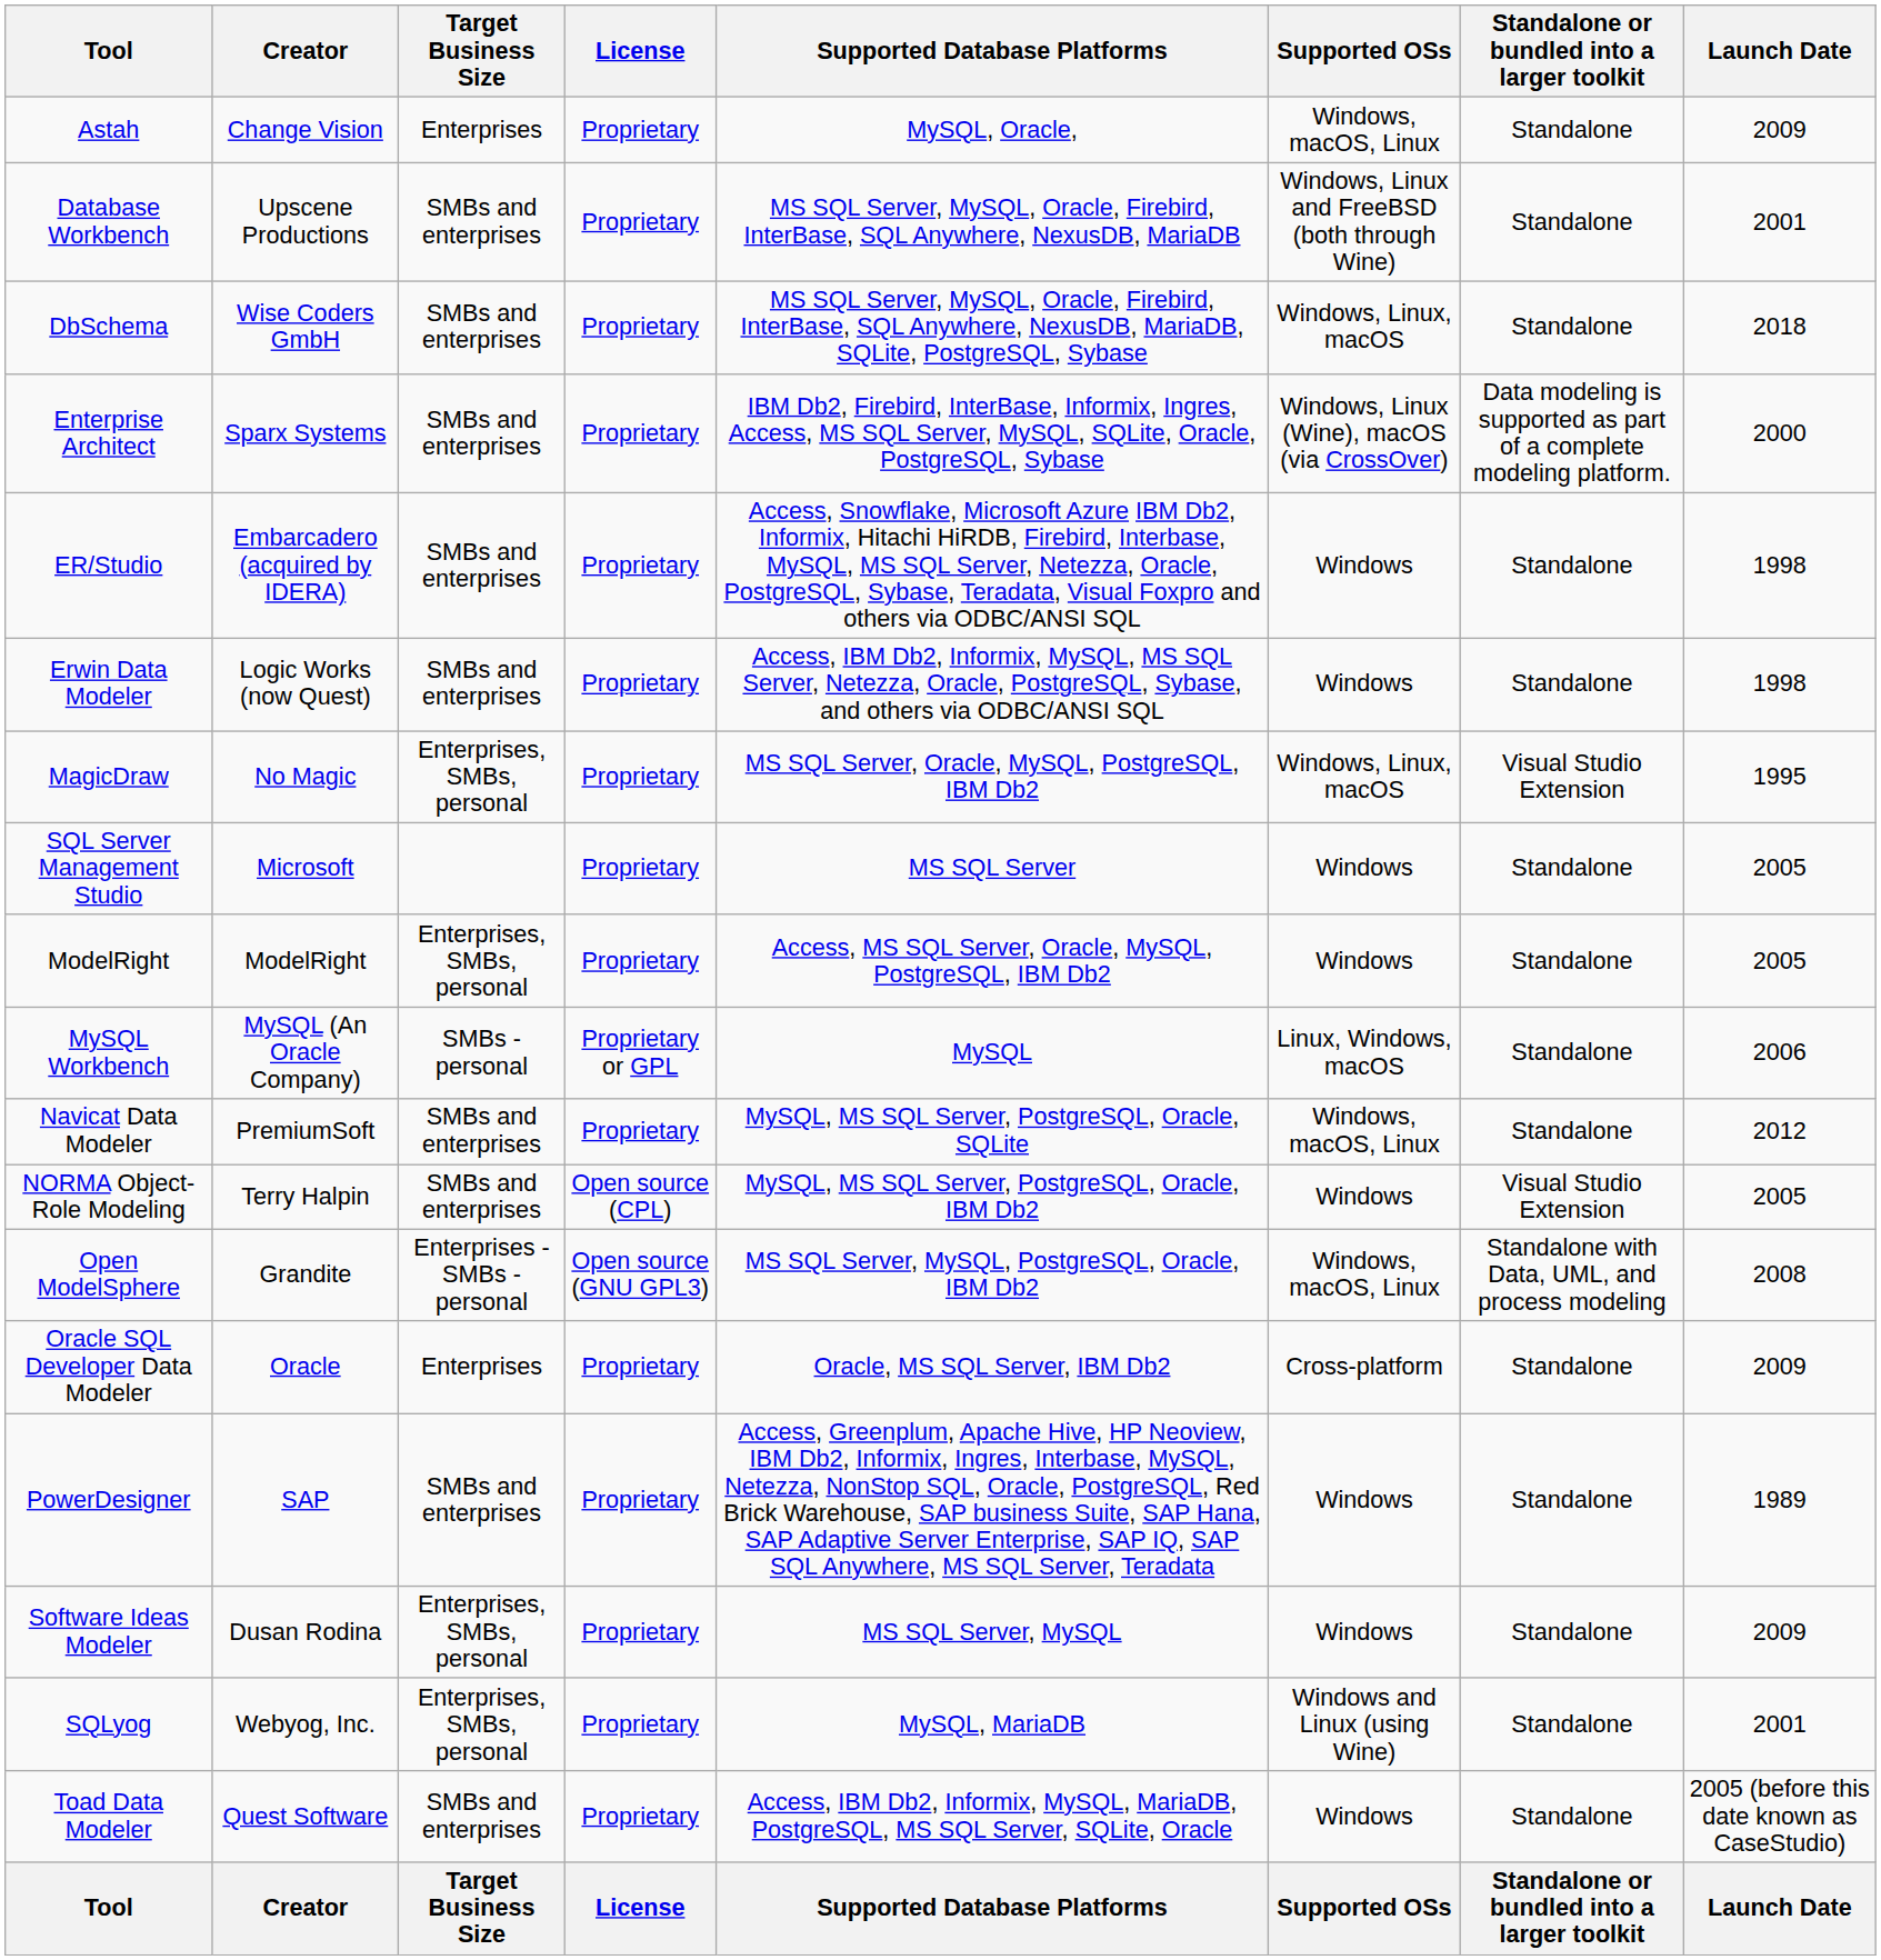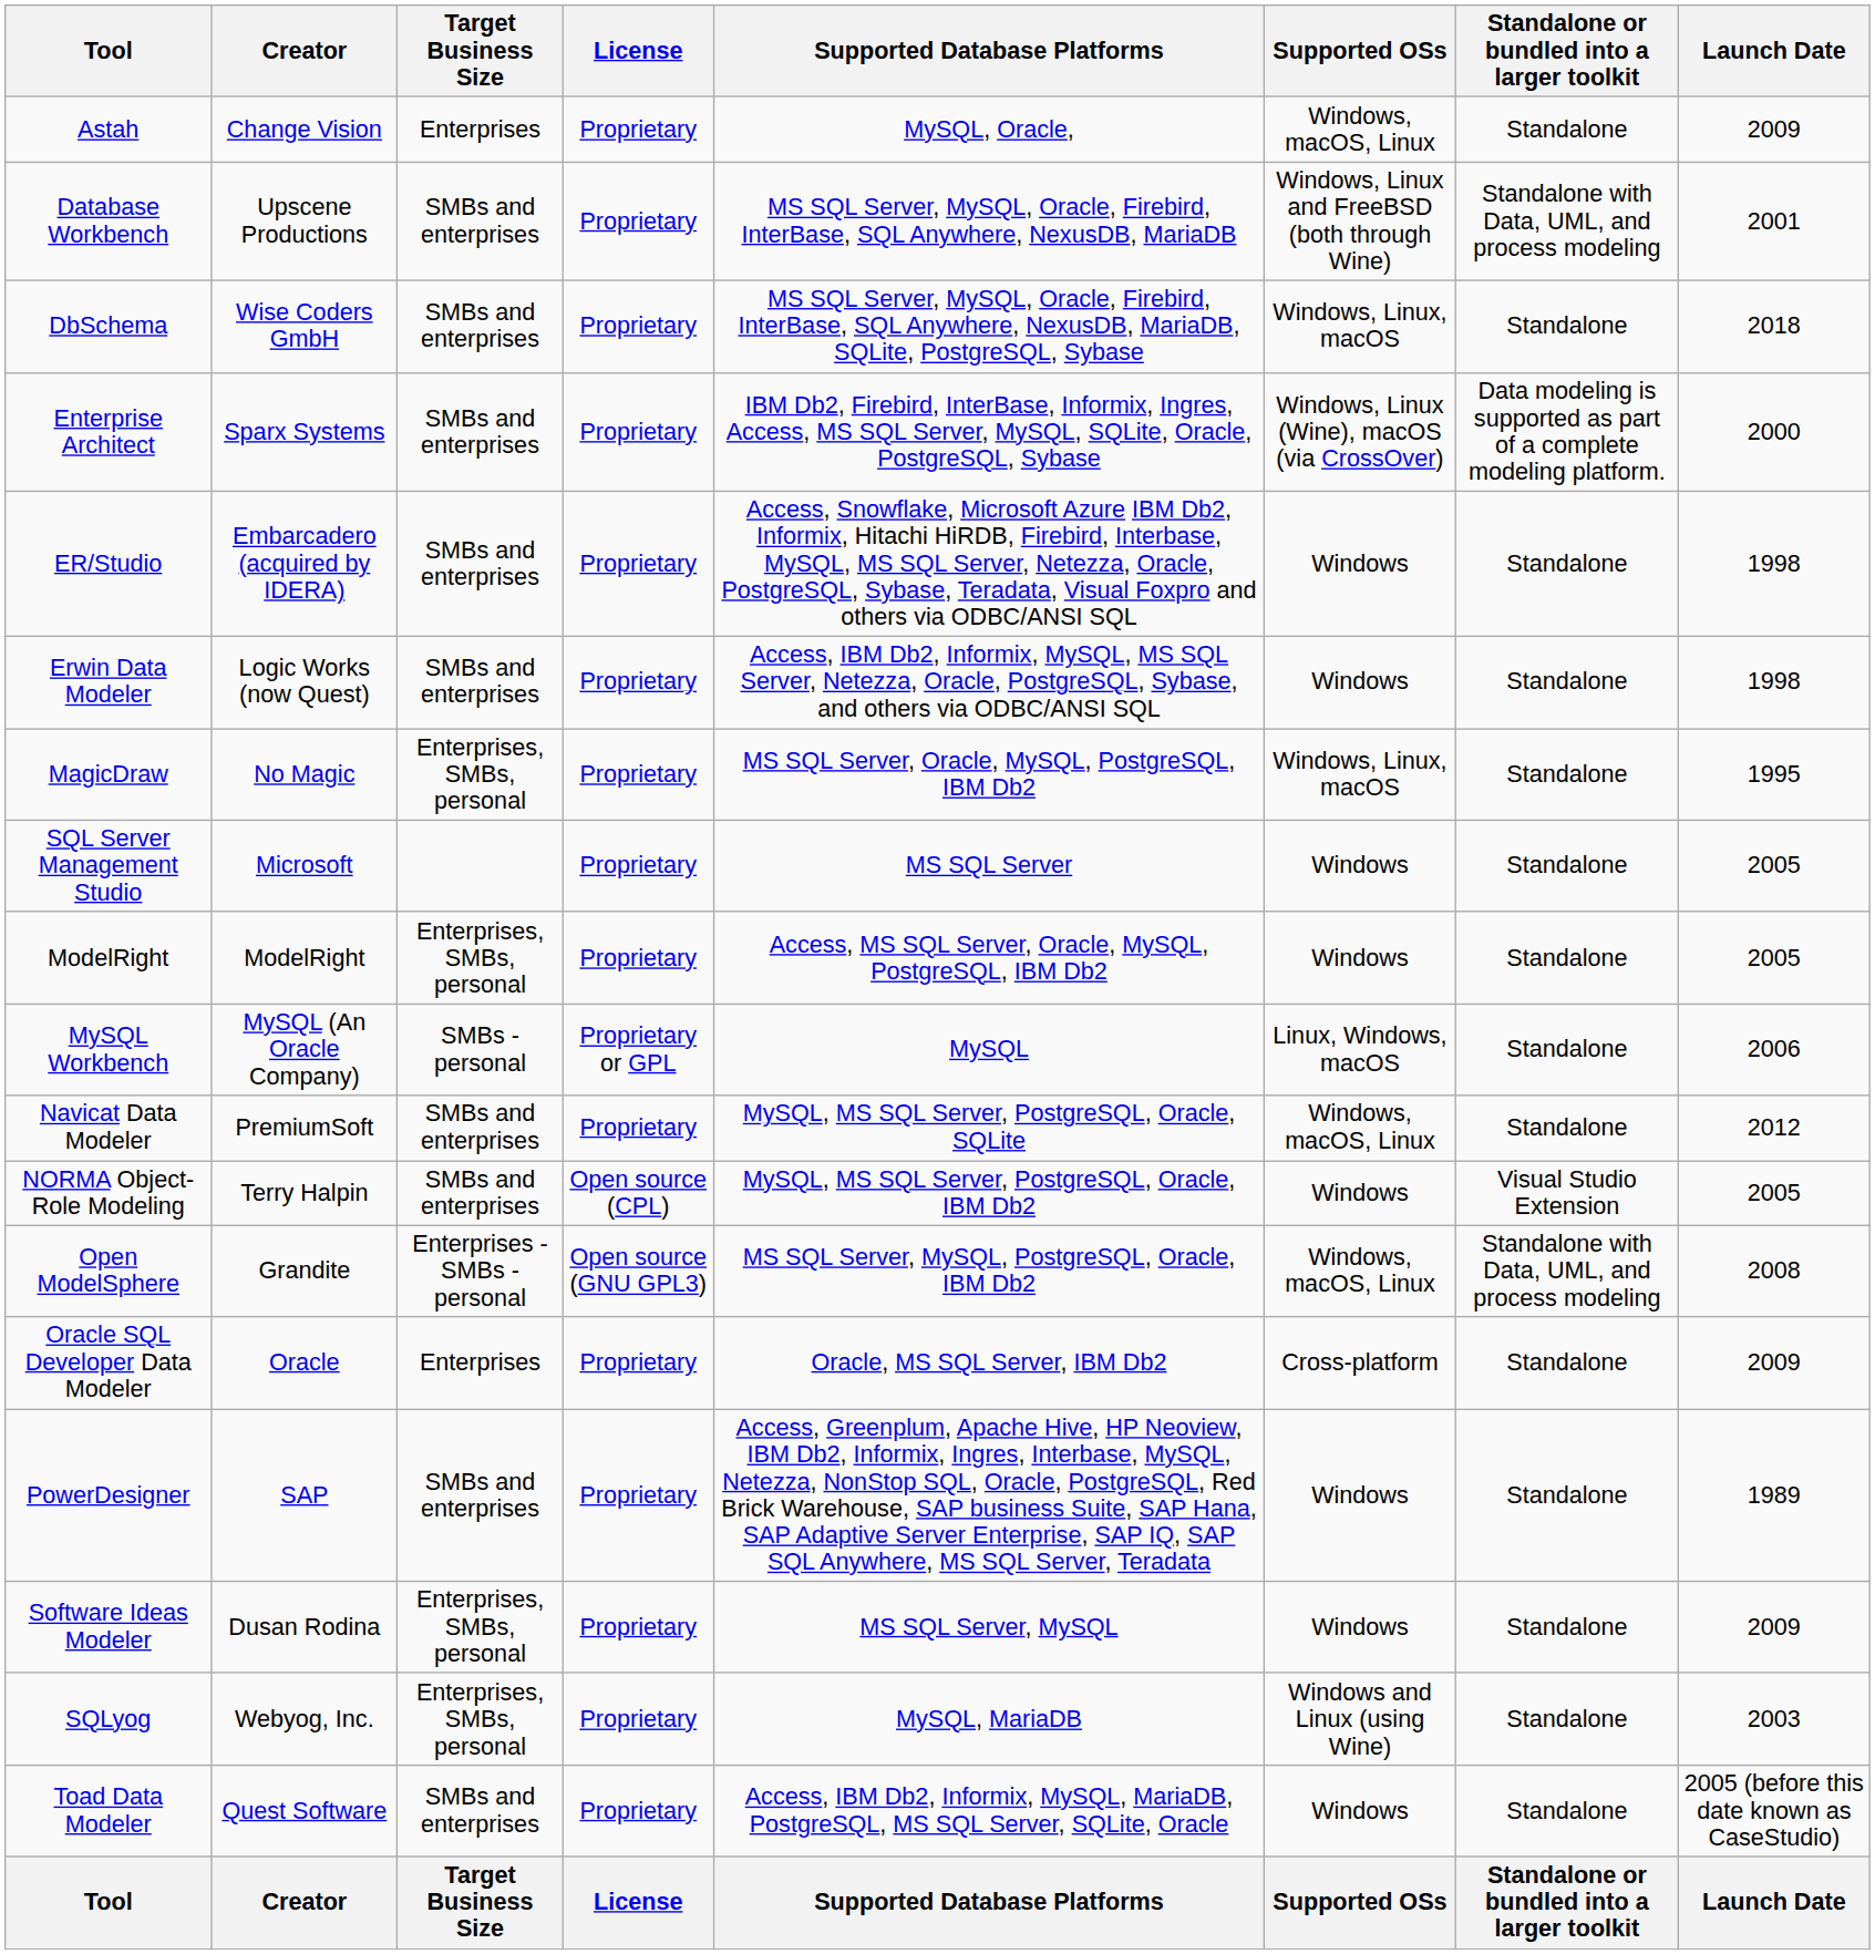 <table class="sortable wikitable" style="width: auto; text-align: center;">
 <tr>
 <th>Tool</th>
 <th>Creator</th>
 <th>Target Business Size</th>
 <th><a href='#'>License</a></th>
 <th>Supported Database Platforms</th>
 <th>Supported OSs</th>
 <th>Standalone or bundled into a larger toolkit</th>
 <th>Launch Date</th>
 </tr>
 <tr>
 <td><a href='#'>Astah</a></td>
 <td><a href='#'>Change Vision</a></td>
 <td>Enterprises</td>
 <td><a href='#'>Proprietary</a></td>
 <td><a href='#'>MySQL</a>, <a href='#'>Oracle</a>,</td>
 <td>Windows, macOS, Linux</td>
 <td>Standalone</td>
 <td>2009</td>
 </tr>
 <tr>
 <td><a href='#'>Database Workbench</a></td>
 <td>Upscene Productions</td>
 <td>SMBs and enterprises</td>
 <td><a href='#'>Proprietary</a></td>
 <td><a href='#'>MS SQL Server</a>, <a href='#'>MySQL</a>, <a href='#'>Oracle</a>, <a href='#'>Firebird</a>, <a href='#'>InterBase</a>, <a href='#'>SQL Anywhere</a>, <a href='#'>NexusDB</a>, <a href='#'>MariaDB</a></td>
 <td>Windows, Linux and FreeBSD (both through Wine)</td>
-<td>Standalone</td>
+<td>Standalone with Data, UML, and process modeling</td>
 <td>2001</td>
 </tr>
 <tr>
 <td><a href='#'>DbSchema</a></td>
 <td><a href='#'>Wise Coders GmbH</a></td>
 <td>SMBs and enterprises</td>
 <td><a href='#'>Proprietary</a></td>
 <td><a href='#'>MS SQL Server</a>, <a href='#'>MySQL</a>, <a href='#'>Oracle</a>, <a href='#'>Firebird</a>, <a href='#'>InterBase</a>, <a href='#'>SQL Anywhere</a>, <a href='#'>NexusDB</a>, <a href='#'>MariaDB</a>,  <a href='#'>SQLite</a>, <a href='#'>PostgreSQL</a>, <a href='#'>Sybase</a></td>
 <td>Windows, Linux, macOS</td>
 <td>Standalone</td>
 <td>2018</td>
 </tr>
 <tr>
 <td><a href='#'>Enterprise Architect</a></td>
 <td><a href='#'>Sparx Systems</a></td>
 <td>SMBs and enterprises</td>
 <td><a href='#'>Proprietary</a></td>
 <td><a href='#'>IBM Db2</a>, <a href='#'>Firebird</a>, <a href='#'>InterBase</a>, <a href='#'>Informix</a>, <a href='#'>Ingres</a>, <a href='#'>Access</a>, <a href='#'>MS SQL Server</a>, <a href='#'>MySQL</a>, <a href='#'>SQLite</a>, <a href='#'>Oracle</a>, <a href='#'>PostgreSQL</a>, <a href='#'>Sybase</a></td>
 <td>Windows, Linux (Wine), macOS (via <a href='#'> CrossOver</a>)</td>
 <td>Data modeling is supported as part of a complete modeling platform.</td>
 <td>2000</td>
 </tr>
 <tr>
 <td><a href='#'>ER/Studio</a></td>
 <td><a href='#'>Embarcadero (acquired by IDERA)</a></td>
 <td>SMBs and enterprises</td>
 <td><a href='#'>Proprietary</a></td>
 <td><a href='#'>Access</a>, <a href='#'> Snowflake</a>, <a href='#'>Microsoft Azure</a> <a href='#'>IBM Db2</a>, <a href='#'>Informix</a>, Hitachi HiRDB, <a href='#'>Firebird</a>, <a href='#'>Interbase</a>, <a href='#'>MySQL</a>, <a href='#'>MS SQL Server</a>, <a href='#'>Netezza</a>, <a href='#'>Oracle</a>, <a href='#'>PostgreSQL</a>, <a href='#'>Sybase</a>, <a href='#'>Teradata</a>, <a href='#'>Visual Foxpro</a> and others via ODBC/ANSI SQL</td>
 <td>Windows</td>
 <td>Standalone</td>
 <td>1998</td>
 </tr>
 <tr>
 <td><a href='#'>Erwin Data Modeler</a></td>
 <td>Logic Works (now Quest)</td>
 <td>SMBs and enterprises</td>
 <td><a href='#'>Proprietary</a></td>
 <td><a href='#'>Access</a>, <a href='#'>IBM Db2</a>, <a href='#'>Informix</a>, <a href='#'>MySQL</a>, <a href='#'>MS SQL Server</a>, <a href='#'>Netezza</a>, <a href='#'>Oracle</a>, <a href='#'>PostgreSQL</a>, <a href='#'>Sybase</a>, and others via ODBC/ANSI SQL</td>
 <td>Windows</td>
 <td>Standalone</td>
 <td>1998</td>
 </tr>
 <tr>
 <td><a href='#'>MagicDraw</a></td>
 <td><a href='#'>No Magic</a></td>
 <td>Enterprises, SMBs, personal</td>
 <td><a href='#'>Proprietary</a></td>
 <td><a href='#'>MS SQL Server</a>, <a href='#'>Oracle</a>, <a href='#'>MySQL</a>, <a href='#'>PostgreSQL</a>, <a href='#'>IBM Db2</a></td>
 <td>Windows, Linux, macOS</td>
-<td>Visual Studio Extension</td>
+<td>Standalone</td>
 <td>1995</td>
 </tr>
 <tr>
 <td><a href='#'>SQL Server Management Studio</a></td>
 <td><a href='#'>Microsoft</a></td>
 <td></td>
 <td><a href='#'>Proprietary</a></td>
 <td><a href='#'>MS SQL Server</a></td>
 <td>Windows</td>
 <td>Standalone</td>
 <td>2005</td>
 </tr>
 <tr>
 <td>ModelRight</td>
 <td>ModelRight</td>
 <td>Enterprises, SMBs, personal</td>
 <td><a href='#'>Proprietary</a></td>
 <td><a href='#'>Access</a>, <a href='#'>MS SQL Server</a>, <a href='#'>Oracle</a>, <a href='#'>MySQL</a>, <a href='#'>PostgreSQL</a>, <a href='#'>IBM Db2</a></td>
 <td>Windows</td>
 <td>Standalone</td>
 <td>2005</td>
 </tr>
 <tr>
 <td><a href='#'>MySQL Workbench</a></td>
 <td><a href='#'>MySQL</a> (An <a href='#'>Oracle</a> Company)</td>
 <td>SMBs - personal</td>
 <td><a href='#'>Proprietary</a> or <a href='#'>GPL</a></td>
 <td><a href='#'>MySQL</a></td>
 <td>Linux, Windows, macOS</td>
 <td>Standalone</td>
 <td>2006</td>
 </tr>
 <tr>
 <td><a href='#'>Navicat</a> Data Modeler</td>
 <td>PremiumSoft</td>
 <td>SMBs and enterprises</td>
 <td><a href='#'>Proprietary</a></td>
 <td><a href='#'>MySQL</a>, <a href='#'>MS SQL Server</a>, <a href='#'>PostgreSQL</a>, <a href='#'>Oracle</a>, <a href='#'>SQLite</a></td>
 <td>Windows, macOS, Linux</td>
 <td>Standalone</td>
 <td>2012</td>
 </tr>
 <tr>
 <td><a href='#'>NORMA</a> Object-Role Modeling</td>
 <td>Terry Halpin</td>
 <td>SMBs and enterprises</td>
 <td><a href='#'>Open source</a> (<a href='#'>CPL</a>)</td>
 <td><a href='#'>MySQL</a>, <a href='#'>MS SQL Server</a>, <a href='#'>PostgreSQL</a>, <a href='#'>Oracle</a>, <a href='#'>IBM Db2</a></td>
 <td>Windows</td>
 <td>Visual Studio Extension</td>
 <td>2005</td>
 </tr>
 <tr>
 <td><a href='#'>Open ModelSphere</a></td>
 <td>Grandite</td>
 <td>Enterprises - SMBs - personal</td>
 <td><a href='#'>Open source</a> (<a href='#'>GNU GPL3</a>)</td>
 <td><a href='#'>MS SQL Server</a>, <a href='#'>MySQL</a>, <a href='#'>PostgreSQL</a>, <a href='#'>Oracle</a>, <a href='#'>IBM Db2</a></td>
 <td>Windows, macOS, Linux</td>
 <td>Standalone with Data, UML, and process modeling</td>
 <td>2008</td>
 </tr>
 <tr>
 <td><a href='#'>Oracle SQL Developer</a> Data Modeler</td>
 <td><a href='#'>Oracle</a></td>
 <td>Enterprises</td>
 <td><a href='#'>Proprietary</a></td>
 <td><a href='#'>Oracle</a>, <a href='#'>MS SQL Server</a>, <a href='#'>IBM Db2</a></td>
 <td>Cross-platform</td>
 <td>Standalone</td>
 <td>2009</td>
 </tr>
 <tr>
 <td><a href='#'>PowerDesigner</a></td>
 <td><a href='#'>SAP</a></td>
 <td>SMBs and enterprises</td>
 <td><a href='#'>Proprietary</a></td>
 <td><a href='#'>Access</a>, <a href='#'>Greenplum</a>, <a href='#'>Apache Hive</a>, <a href='#'>HP Neoview</a>, <a href='#'>IBM Db2</a>, <a href='#'>Informix</a>, <a href='#'>Ingres</a>, <a href='#'>Interbase</a>, <a href='#'>MySQL</a>, <a href='#'>Netezza</a>, <a href='#'>NonStop SQL</a>, <a href='#'>Oracle</a>, <a href='#'>PostgreSQL</a>, Red Brick Warehouse, <a href='#'>SAP business Suite</a>, <a href='#'>SAP Hana</a>, <a href='#'>SAP Adaptive Server Enterprise</a>, <a href='#'>SAP IQ</a>, <a href='#'>SAP SQL Anywhere</a>, <a href='#'>MS SQL Server</a>, <a href='#'>Teradata</a></td>
 <td>Windows</td>
 <td>Standalone</td>
 <td>1989</td>
 </tr>
 <tr>
 <td><a href='#'>Software Ideas Modeler</a></td>
 <td>Dusan Rodina</td>
 <td>Enterprises, SMBs, personal</td>
 <td><a href='#'>Proprietary</a></td>
 <td><a href='#'>MS SQL Server</a>, <a href='#'>MySQL</a></td>
 <td>Windows</td>
 <td>Standalone</td>
 <td>2009</td>
 </tr>
 <tr>
 <td><a href='#'>SQLyog</a></td>
 <td>Webyog, Inc.</td>
 <td>Enterprises, SMBs, personal</td>
 <td><a href='#'>Proprietary</a></td>
 <td><a href='#'>MySQL</a>, <a href='#'>MariaDB</a></td>
 <td>Windows and Linux (using Wine)</td>
 <td>Standalone</td>
-<td>2001</td>
+<td>2003</td>
 </tr>
 <tr>
 <td><a href='#'>Toad Data Modeler</a></td>
 <td><a href='#'>Quest Software</a></td>
 <td>SMBs and enterprises</td>
 <td><a href='#'>Proprietary</a></td>
 <td><a href='#'>Access</a>, <a href='#'>IBM Db2</a>, <a href='#'>Informix</a>, <a href='#'>MySQL</a>, <a href='#'>MariaDB</a>, <a href='#'>PostgreSQL</a>, <a href='#'>MS SQL Server</a>, <a href='#'>SQLite</a>, <a href='#'>Oracle</a></td>
 <td>Windows</td>
 <td>Standalone</td>
 <td>2005 (before this date known as CaseStudio)</td>
 </tr>
 <tr class="sortbottom">
 <th>Tool</th>
 <th>Creator</th>
 <th>Target Business Size</th>
 <th><a href='#'>License</a></th>
 <th>Supported Database Platforms</th>
 <th>Supported OSs</th>
 <th>Standalone or bundled into a larger toolkit</th>
 <th>Launch Date</th>
 </tr>
 </table>
